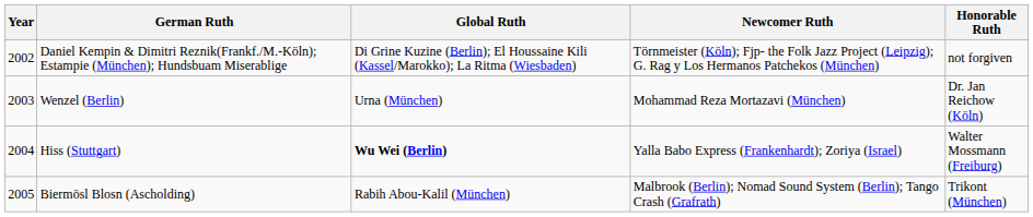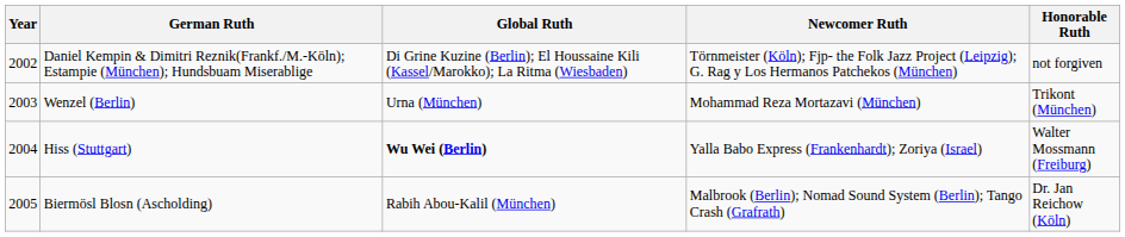 <table class="wikitable">
 <tr>
 <th>Year</th>
 <th>German Ruth</th>
 <th>Global Ruth</th>
 <th>Newcomer Ruth</th>
 <th>Honorable Ruth</th>
 </tr>
 <tr>
 <td>2002</td>
 <td>Daniel Kempin & Dimitri Reznik(Frankf./M.-Köln); Estampie (<a href='#'>München</a>); Hundsbuam Miserablige</td>
 <td>Di Grine Kuzine (<a href='#'>Berlin</a>); El Houssaine Kili (<a href='#'>Kassel</a>/Marokko); La Ritma (<a href='#'>Wiesbaden</a>)</td>
 <td>Törnmeister (<a href='#'>Köln</a>); Fjp- the Folk Jazz Project (<a href='#'>Leipzig</a>); G. Rag y Los Hermanos Patchekos (<a href='#'>München</a>)</td>
 <td>not forgiven</td>
 </tr>
 <tr>
 <td>2003</td>
 <td>Wenzel (<a href='#'>Berlin</a>)</td>
 <td>Urna (<a href='#'>München</a>)</td>
 <td>Mohammad Reza Mortazavi (<a href='#'>München</a>)</td>
-<td>Dr. Jan Reichow<br>(<a href='#'>Köln</a>)</td>
+<td>Trikont<br>(<a href='#'>München</a>)</td>
 </tr>
 <tr>
 <td>2004</td>
 <td>Hiss (<a href='#'>Stuttgart</a>)</td>
 <td><strong>Wu Wei (<a href='#'>Berlin</a>)</strong></td>
 <td>Yalla Babo Express (<a href='#'>Frankenhardt</a>); Zoriya (<a href='#'>Israel</a>)</td>
 <td>Walter Mossmann<br>(<a href='#'>Freiburg</a>)</td>
 </tr>
 <tr>
 <td>2005</td>
 <td>Biermösl Blosn (Ascholding)</td>
 <td>Rabih Abou-Kalil (<a href='#'>München</a>)</td>
 <td>Malbrook (<a href='#'>Berlin</a>); Nomad Sound System (<a href='#'>Berlin</a>); Tango Crash (<a href='#'>Grafrath</a>)</td>
-<td>Trikont<br>(<a href='#'>München</a>)</td>
+<td>Dr. Jan Reichow<br>(<a href='#'>Köln</a>)</td>
 </tr>
 </table>
